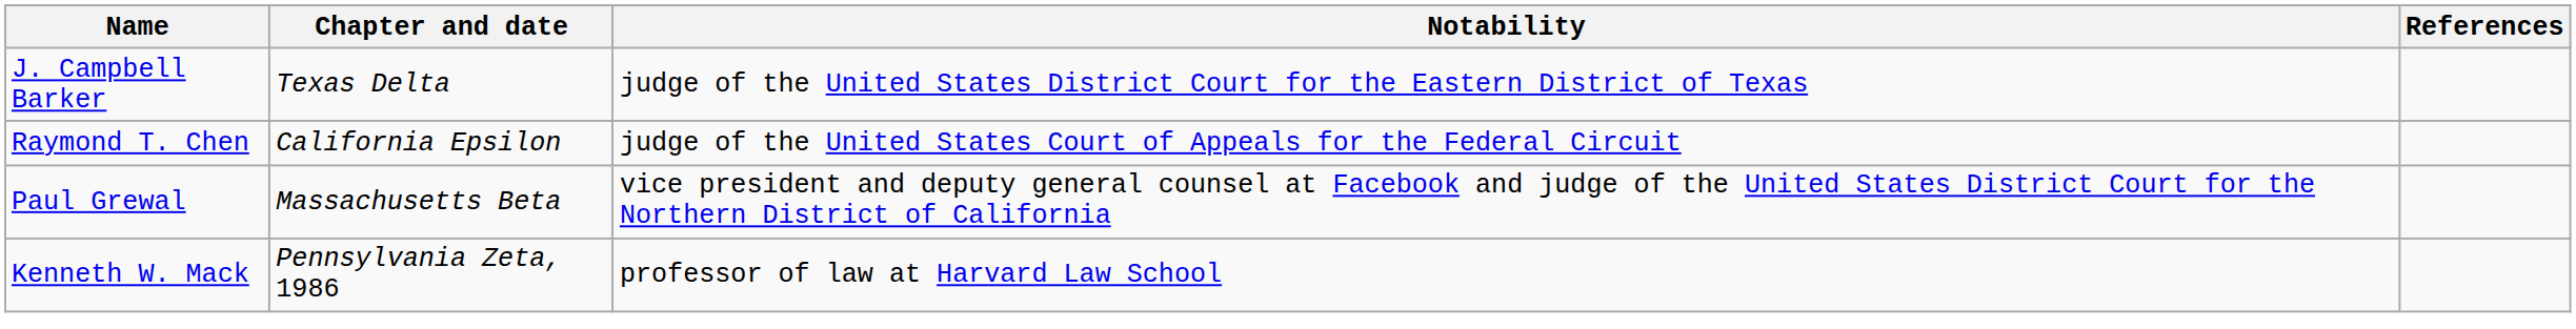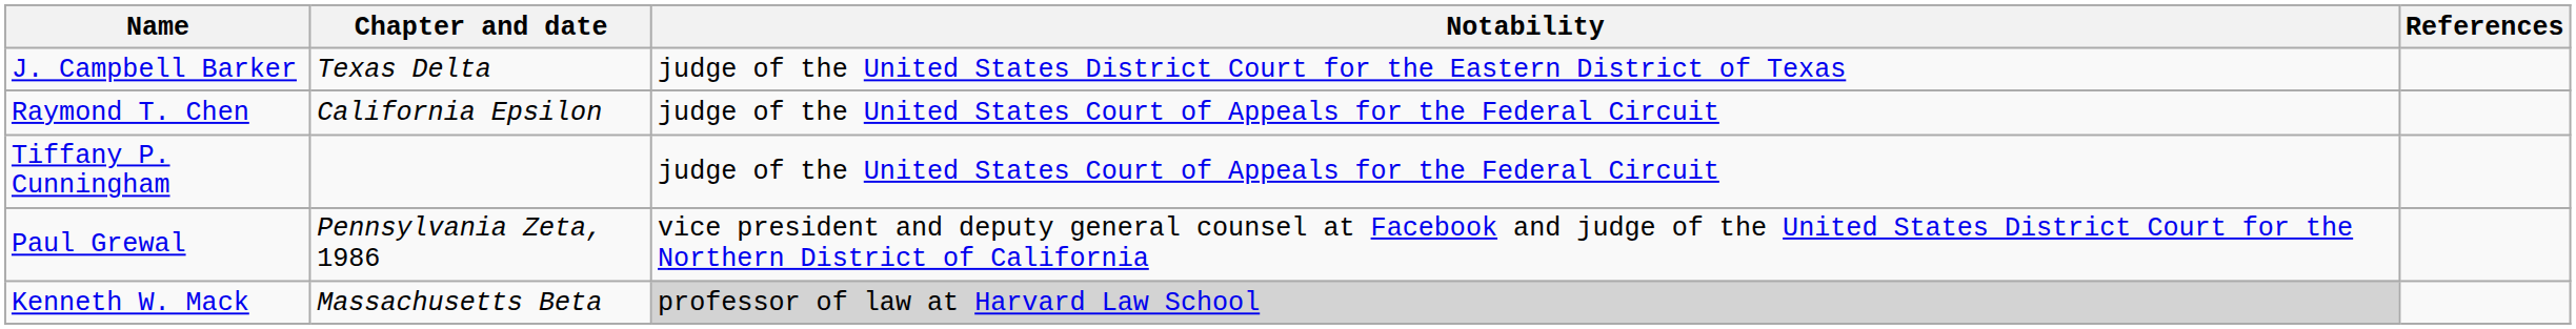 <table class="wikitable sortable" " style="width:100%;">
 <tr>
 <th>Name</th>
 <th>Chapter and date</th>
 <th>Notability</th>
 <th>References</th>
 </tr>
 <tr>
 <td><a href='#'>J. Campbell Barker</a></td>
 <td><em>Texas Delta</em></td>
 <td>judge of the <a href='#'>United States District Court for the Eastern District of Texas</a></td>
 <td></td>
 </tr>
 <tr>
 <td><a href='#'>Raymond T. Chen</a></td>
 <td><em>California Epsilon</em></td>
 <td>judge of the <a href='#'>United States Court of Appeals for the Federal Circuit</a></td>
 <td></td>
 </tr>
 <tr>
+<td><a href='#'>Tiffany P. Cunningham</a></td>
+<td></td>
+<td>judge of the <a href='#'>United States Court of Appeals for the Federal Circuit</a></td>
+<td></td>
+</tr>
+<tr>
 <td><a href='#'>Paul Grewal</a></td>
-<td><em>Massachusetts Beta</em></td>
+<td><em>Pennsylvania Zeta,</em> 1986</td>
 <td>vice president and deputy general counsel at <a href='#'>Facebook</a> and judge of the <a href='#'>United States District Court for the Northern District of California</a></td>
 <td></td>
 </tr>
 <tr>
 <td><a href='#'>Kenneth W. Mack</a></td>
-<td><em>Pennsylvania Zeta,</em> 1986</td>
-<td>professor of law at <a href='#'>Harvard Law School</a></td>
+<td><em>Massachusetts Beta</em></td>
+<td style="background: lightgrey;">professor of law at <a href='#'>Harvard Law School</a></td>
 <td></td>
 </tr>
 </table>
